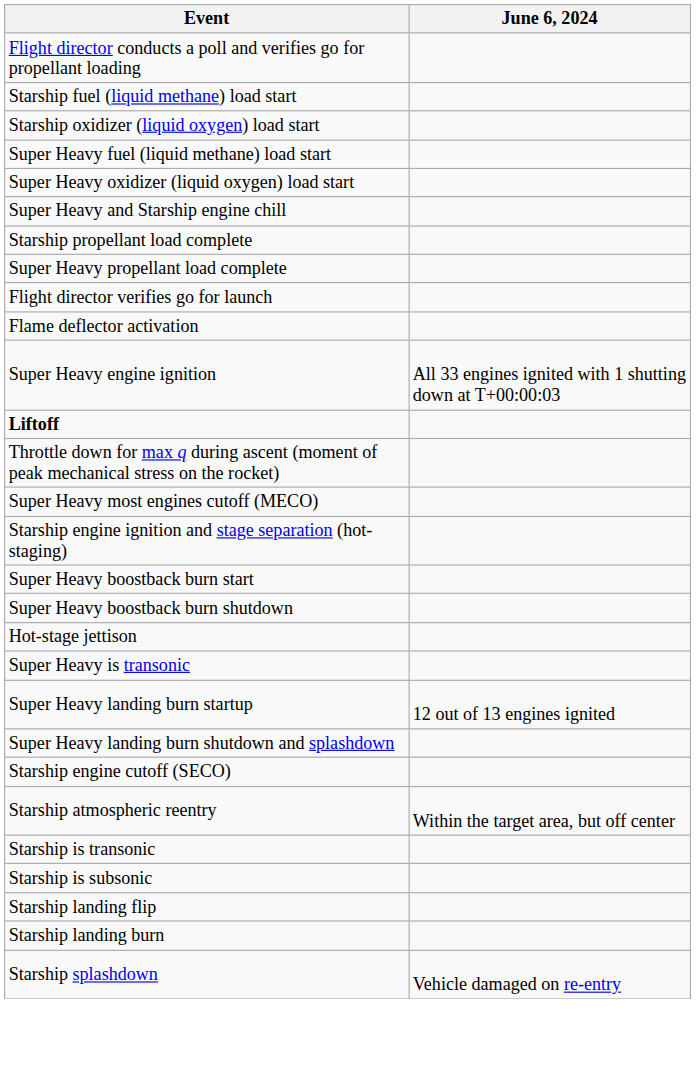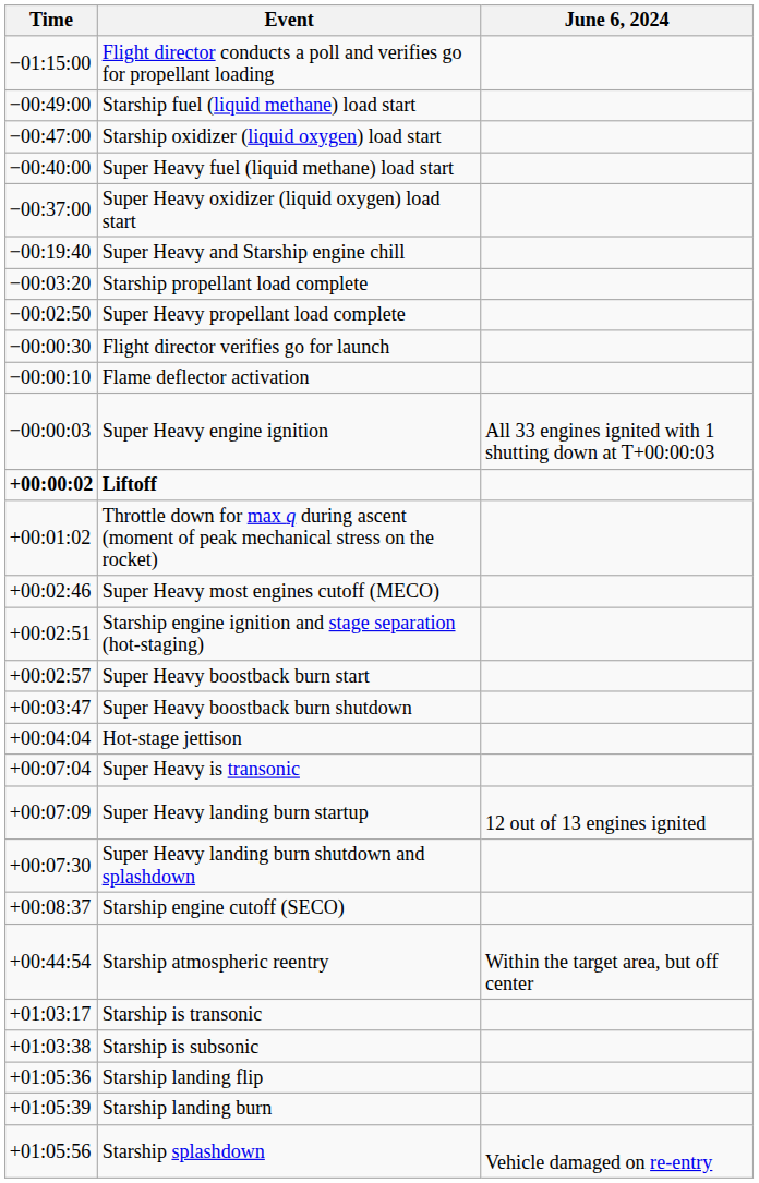 <table class="wikitable collapsible">
 <tr>
+<th>Time</th>
 <th>Event</th>
 <th>June 6, 2024</th>
 </tr>
 <tr>
+<td>−01:15:00</td>
 <td><a href='#'>Flight director</a> conducts a poll and verifies go for propellant loading</td>
 <td></td>
 </tr>
 <tr>
+<td>−00:49:00</td>
 <td>Starship fuel (<a href='#'>liquid methane</a>) load start</td>
 <td></td>
 </tr>
 <tr>
+<td>−00:47:00</td>
 <td>Starship oxidizer (<a href='#'>liquid oxygen</a>) load start</td>
 <td></td>
 </tr>
 <tr>
+<td>−00:40:00</td>
 <td>Super Heavy fuel (liquid methane) load start</td>
 <td></td>
 </tr>
 <tr>
+<td>−00:37:00</td>
 <td>Super Heavy oxidizer (liquid oxygen) load start</td>
 <td></td>
 </tr>
 <tr>
+<td>−00:19:40</td>
 <td>Super Heavy and Starship engine chill</td>
 <td></td>
 </tr>
 <tr>
+<td>−00:03:20</td>
 <td>Starship propellant load complete</td>
 <td></td>
 </tr>
 <tr>
+<td>−00:02:50</td>
 <td>Super Heavy propellant load complete</td>
 <td></td>
 </tr>
 <tr>
+<td>−00:00:30</td>
 <td>Flight director verifies go for launch</td>
 <td></td>
 </tr>
 <tr>
+<td>−00:00:10</td>
 <td>Flame deflector activation</td>
 <td></td>
 </tr>
 <tr>
+<td>−00:00:03</td>
 <td>Super Heavy engine ignition</td>
 <td><br>All 33 engines ignited with 1 shutting down at T+00:00:03</td>
 </tr>
 <tr>
+<td><strong>+00:00:02</strong></td>
 <td><strong>Liftoff</strong></td>
 <td></td>
 </tr>
 <tr>
+<td>+00:01:02</td>
 <td>Throttle down for <a href='#'>max <em>q</em></a> during ascent (moment of peak mechanical stress on the rocket)</td>
 <td></td>
 </tr>
 <tr>
+<td>+00:02:46</td>
 <td>Super Heavy most engines cutoff (MECO)</td>
 <td></td>
 </tr>
 <tr>
+<td>+00:02:51</td>
 <td>Starship engine ignition and <a href='#'>stage separation</a> (hot-staging)</td>
 <td></td>
 </tr>
 <tr>
+<td>+00:02:57</td>
 <td>Super Heavy boostback burn start</td>
 <td></td>
 </tr>
 <tr>
+<td>+00:03:47</td>
 <td>Super Heavy boostback burn shutdown</td>
 <td></td>
 </tr>
 <tr>
+<td>+00:04:04</td>
 <td>Hot-stage jettison</td>
 <td></td>
 </tr>
 <tr>
+<td>+00:07:04</td>
 <td>Super Heavy is <a href='#'>transonic</a></td>
 <td></td>
 </tr>
 <tr>
+<td>+00:07:09</td>
 <td>Super Heavy landing burn startup</td>
 <td><br>12 out of 13 engines ignited</td>
 </tr>
 <tr>
+<td>+00:07:30</td>
 <td>Super Heavy landing burn shutdown and <a href='#'>splashdown</a></td>
 <td></td>
 </tr>
 <tr>
+<td>+00:08:37</td>
 <td>Starship engine cutoff (SECO)</td>
 <td></td>
 </tr>
 <tr>
+<td>+00:44:54</td>
 <td>Starship atmospheric reentry</td>
 <td><br>Within the target area, but  off center</td>
 </tr>
 <tr>
+<td>+01:03:17</td>
 <td>Starship is transonic</td>
 <td></td>
 </tr>
 <tr>
+<td>+01:03:38</td>
 <td>Starship is subsonic</td>
 <td></td>
 </tr>
 <tr>
+<td>+01:05:36</td>
 <td>Starship landing flip</td>
 <td></td>
 </tr>
 <tr>
+<td>+01:05:39</td>
 <td>Starship landing burn</td>
 <td></td>
 </tr>
 <tr>
+<td>+01:05:56</td>
 <td>Starship <a href='#'>splashdown</a></td>
 <td><br>Vehicle damaged on <a href='#'>re-entry</a></td>
 </tr>
 </table>
